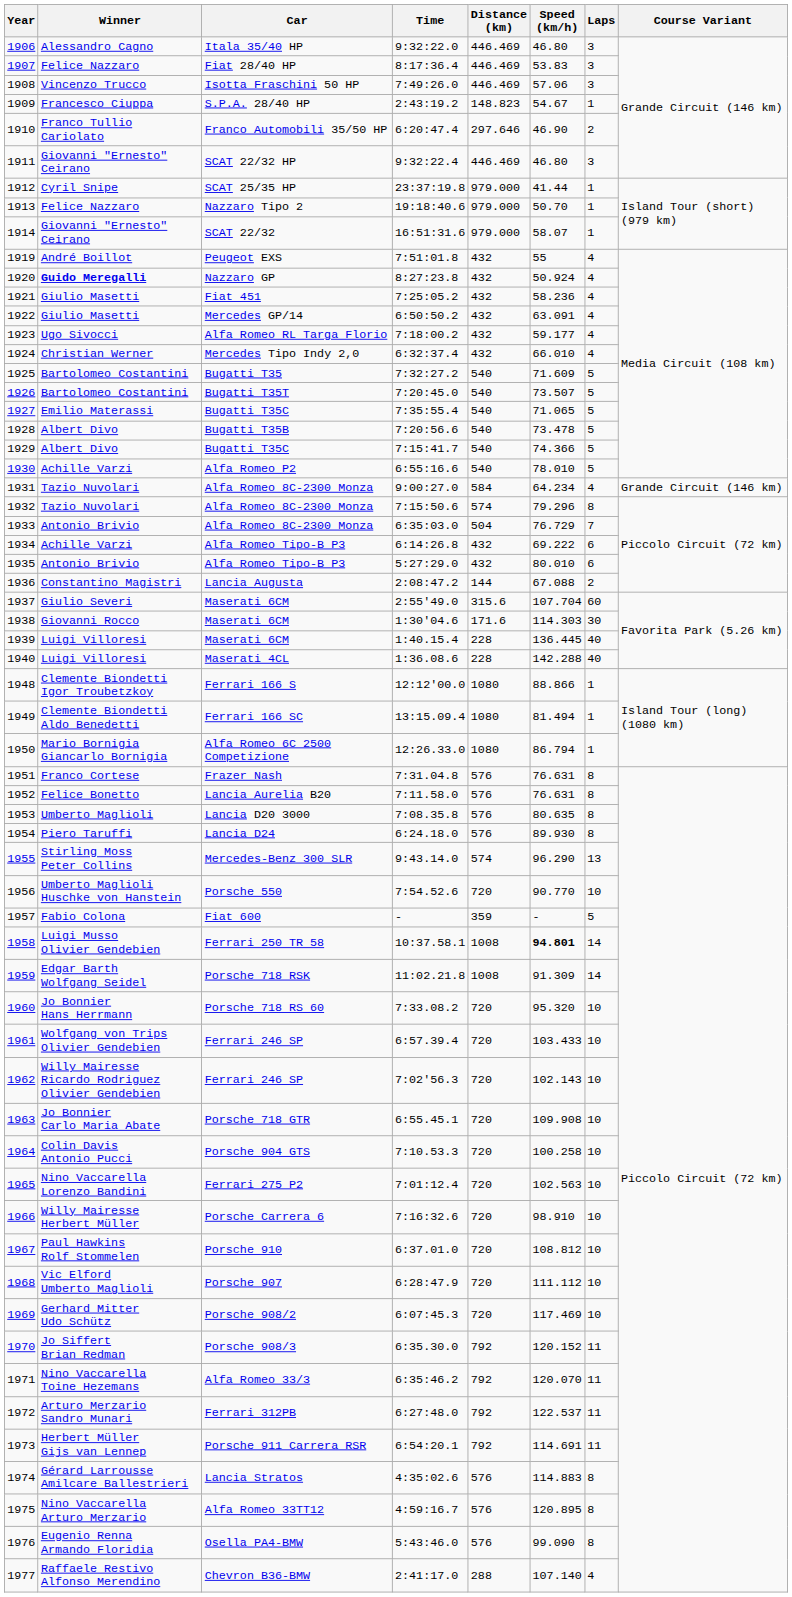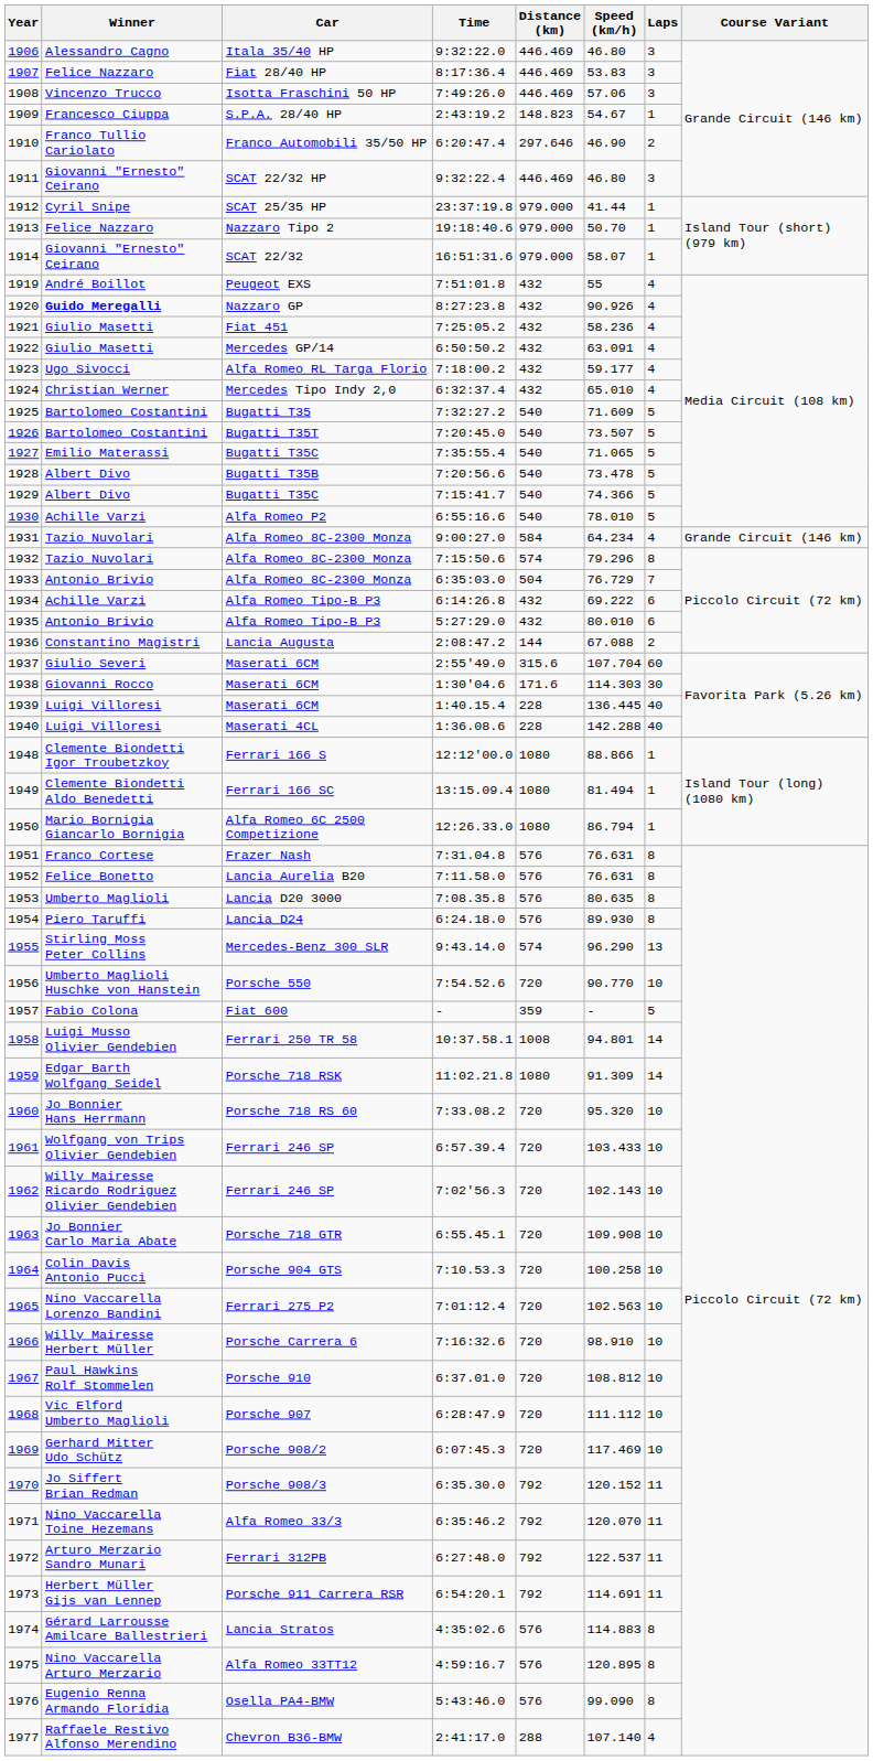 <table class="wikitable sortable">
 <tr>
 <th>Year</th>
 <th>Winner</th>
 <th>Car</th>
 <th>Time</th>
 <th>Distance<br>(km)</th>
 <th>Speed<br>(km/h)</th>
 <th>Laps</th>
 <th>Course Variant</th>
 </tr>
 <tr>
 <td><a href='#'>1906</a></td>
 <td> <a href='#'>Alessandro Cagno</a></td>
 <td><a href='#'>Itala 35/40</a> HP</td>
 <td>9:32:22.0</td>
 <td>446.469</td>
 <td>46.80</td>
 <td>3</td>
 <td rowspan="6">Grande Circuit (146 km)</td>
 </tr>
 <tr>
 <td><a href='#'>1907</a></td>
 <td> <a href='#'>Felice Nazzaro</a></td>
 <td><a href='#'>Fiat</a> 28/40 HP</td>
 <td>8:17:36.4</td>
 <td>446.469</td>
 <td>53.83</td>
 <td>3</td>
 </tr>
 <tr>
 <td>1908</td>
 <td> <a href='#'>Vincenzo Trucco</a></td>
 <td><a href='#'>Isotta Fraschini</a> 50 HP</td>
 <td>7:49:26.0</td>
 <td>446.469</td>
 <td>57.06</td>
 <td>3</td>
 </tr>
 <tr>
 <td>1909</td>
 <td> <a href='#'>Francesco Ciuppa</a></td>
 <td><a href='#'>S.P.A.</a> 28/40 HP</td>
 <td>2:43:19.2</td>
 <td>148.823</td>
 <td>54.67</td>
 <td>1</td>
 </tr>
 <tr>
 <td>1910</td>
 <td> <a href='#'>Franco Tullio Cariolato</a></td>
 <td><a href='#'>Franco Automobili</a> 35/50 HP</td>
 <td>6:20:47.4</td>
 <td>297.646</td>
 <td>46.90</td>
 <td>2</td>
 </tr>
 <tr>
 <td>1911</td>
 <td> <a href='#'>Giovanni "Ernesto" Ceirano</a></td>
 <td><a href='#'>SCAT</a> 22/32 HP</td>
 <td>9:32:22.4</td>
 <td>446.469</td>
 <td>46.80</td>
 <td>3</td>
 </tr>
 <tr>
 <td>1912</td>
 <td> <a href='#'>Cyril Snipe</a></td>
 <td><a href='#'>SCAT</a> 25/35 HP</td>
 <td>23:37:19.8</td>
 <td>979.000</td>
 <td>41.44</td>
 <td>1</td>
 <td rowspan="3">Island Tour (short) (979 km)</td>
 </tr>
 <tr>
 <td>1913</td>
 <td> <a href='#'>Felice Nazzaro</a></td>
 <td><a href='#'>Nazzaro</a> Tipo 2</td>
 <td>19:18:40.6</td>
 <td>979.000</td>
 <td>50.70</td>
 <td>1</td>
 </tr>
 <tr>
 <td>1914</td>
 <td> <a href='#'>Giovanni "Ernesto" Ceirano</a></td>
 <td><a href='#'>SCAT</a> 22/32</td>
 <td>16:51:31.6</td>
 <td>979.000</td>
 <td>58.07</td>
 <td>1</td>
 </tr>
 <tr>
 <td>1919</td>
 <td> <a href='#'>André Boillot</a></td>
 <td><a href='#'>Peugeot</a> EXS</td>
 <td>7:51:01.8</td>
 <td>432</td>
 <td>55</td>
 <td>4</td>
 <td rowspan="12">Media Circuit (108 km)</td>
 </tr>
 <tr>
 <td>1920</td>
 <td><strong> <a href='#'>Guido Meregalli</a></strong></td>
 <td><a href='#'>Nazzaro</a> GP</td>
 <td>8:27:23.8</td>
 <td>432</td>
-<td>50.924</td>
+<td>90.926</td>
 <td>4</td>
 </tr>
 <tr>
 <td>1921</td>
 <td> <a href='#'>Giulio Masetti</a></td>
 <td><a href='#'>Fiat 451</a></td>
 <td>7:25:05.2</td>
 <td>432</td>
 <td>58.236</td>
 <td>4</td>
 </tr>
 <tr>
 <td>1922</td>
 <td> <a href='#'>Giulio Masetti</a></td>
 <td><a href='#'>Mercedes</a> GP/14</td>
 <td>6:50:50.2</td>
 <td>432</td>
 <td>63.091</td>
 <td>4</td>
 </tr>
 <tr>
 <td>1923</td>
 <td> <a href='#'>Ugo Sivocci</a></td>
 <td><a href='#'>Alfa Romeo RL Targa Florio</a></td>
 <td>7:18:00.2</td>
 <td>432</td>
 <td>59.177</td>
 <td>4</td>
 </tr>
 <tr>
 <td>1924</td>
 <td> <a href='#'>Christian Werner</a></td>
 <td><a href='#'>Mercedes</a> Tipo Indy 2,0</td>
 <td>6:32:37.4</td>
 <td>432</td>
-<td>66.010</td>
+<td>65.010</td>
 <td>4</td>
 </tr>
 <tr>
 <td>1925</td>
 <td> <a href='#'>Bartolomeo Costantini</a></td>
 <td><a href='#'>Bugatti T35</a></td>
 <td>7:32:27.2</td>
 <td>540</td>
 <td>71.609</td>
 <td>5</td>
 </tr>
 <tr>
 <td><a href='#'>1926</a></td>
 <td> <a href='#'>Bartolomeo Costantini</a></td>
 <td><a href='#'>Bugatti T35T</a></td>
 <td>7:20:45.0</td>
 <td>540</td>
 <td>73.507</td>
 <td>5</td>
 </tr>
 <tr>
 <td><a href='#'>1927</a></td>
 <td> <a href='#'>Emilio Materassi</a></td>
 <td><a href='#'>Bugatti T35C</a></td>
 <td>7:35:55.4</td>
 <td>540</td>
 <td>71.065</td>
 <td>5</td>
 </tr>
 <tr>
 <td>1928</td>
 <td> <a href='#'>Albert Divo</a></td>
 <td><a href='#'>Bugatti T35B</a></td>
 <td>7:20:56.6</td>
 <td>540</td>
 <td>73.478</td>
 <td>5</td>
 </tr>
 <tr>
 <td>1929</td>
 <td> <a href='#'>Albert Divo</a></td>
 <td><a href='#'>Bugatti T35C</a></td>
 <td>7:15:41.7</td>
 <td>540</td>
 <td>74.366</td>
 <td>5</td>
 </tr>
 <tr>
 <td><a href='#'>1930</a></td>
 <td> <a href='#'>Achille Varzi</a></td>
 <td><a href='#'>Alfa Romeo P2</a></td>
 <td>6:55:16.6</td>
 <td>540</td>
 <td>78.010</td>
 <td>5</td>
 </tr>
 <tr>
 <td>1931</td>
 <td> <a href='#'>Tazio Nuvolari</a></td>
 <td><a href='#'>Alfa Romeo 8C-2300 Monza</a></td>
 <td>9:00:27.0</td>
 <td>584</td>
 <td>64.234</td>
 <td>4</td>
 <td>Grande Circuit (146 km)</td>
 </tr>
 <tr>
 <td>1932</td>
 <td> <a href='#'>Tazio Nuvolari</a></td>
 <td><a href='#'>Alfa Romeo 8C-2300 Monza</a></td>
 <td>7:15:50.6</td>
 <td>574</td>
 <td>79.296</td>
 <td>8</td>
 <td rowspan="5">Piccolo Circuit (72 km)</td>
 </tr>
 <tr>
 <td>1933</td>
 <td> <a href='#'>Antonio Brivio</a></td>
 <td><a href='#'>Alfa Romeo 8C-2300 Monza</a></td>
 <td>6:35:03.0</td>
 <td>504</td>
 <td>76.729</td>
 <td>7</td>
 </tr>
 <tr>
 <td>1934</td>
 <td> <a href='#'>Achille Varzi</a></td>
 <td><a href='#'>Alfa Romeo Tipo-B P3</a></td>
 <td>6:14:26.8</td>
 <td>432</td>
 <td>69.222</td>
 <td>6</td>
 </tr>
 <tr>
 <td>1935</td>
 <td> <a href='#'>Antonio Brivio</a></td>
 <td><a href='#'>Alfa Romeo Tipo-B P3</a></td>
 <td>5:27:29.0</td>
 <td>432</td>
 <td>80.010</td>
 <td>6</td>
 </tr>
 <tr>
 <td>1936</td>
 <td> <a href='#'>Constantino Magistri</a></td>
 <td><a href='#'>Lancia Augusta</a></td>
 <td>2:08:47.2</td>
 <td>144</td>
 <td>67.088</td>
 <td>2</td>
 </tr>
 <tr>
 <td>1937</td>
 <td> <a href='#'>Giulio Severi</a></td>
 <td><a href='#'>Maserati 6CM</a></td>
 <td>2:55'49.0</td>
 <td>315.6</td>
 <td>107.704</td>
 <td>60</td>
 <td rowspan="4">Favorita Park (5.26 km)</td>
 </tr>
 <tr>
 <td>1938</td>
 <td> <a href='#'>Giovanni Rocco</a></td>
 <td><a href='#'>Maserati 6CM</a></td>
 <td>1:30'04.6</td>
 <td>171.6</td>
 <td>114.303</td>
 <td>30</td>
 </tr>
 <tr>
 <td>1939</td>
 <td> <a href='#'>Luigi Villoresi</a></td>
 <td><a href='#'>Maserati 6CM</a></td>
 <td>1:40.15.4</td>
 <td>228</td>
 <td>136.445</td>
 <td>40</td>
 </tr>
 <tr>
 <td>1940</td>
 <td> <a href='#'>Luigi Villoresi</a></td>
 <td><a href='#'>Maserati 4CL</a></td>
 <td>1:36.08.6</td>
 <td>228</td>
 <td>142.288</td>
 <td>40</td>
 </tr>
 <tr>
 <td>1948</td>
 <td> <a href='#'>Clemente Biondetti</a><br> <a href='#'>Igor Troubetzkoy</a></td>
 <td><a href='#'>Ferrari 166 S</a></td>
 <td>12:12'00.0</td>
 <td>1080</td>
 <td>88.866</td>
 <td>1</td>
 <td rowspan="3">Island Tour (long) (1080 km)</td>
 </tr>
 <tr>
 <td>1949</td>
 <td> <a href='#'>Clemente Biondetti</a><br> <a href='#'>Aldo Benedetti</a></td>
 <td><a href='#'>Ferrari 166 SC</a></td>
 <td>13:15.09.4</td>
 <td>1080</td>
 <td>81.494</td>
 <td>1</td>
 </tr>
 <tr>
 <td>1950</td>
 <td> <a href='#'>Mario Bornigia</a><br> <a href='#'>Giancarlo Bornigia</a></td>
 <td><a href='#'>Alfa Romeo 6C 2500 Competizione</a></td>
 <td>12:26.33.0</td>
 <td>1080</td>
 <td>86.794</td>
 <td>1</td>
 </tr>
 <tr>
 <td>1951</td>
 <td> <a href='#'>Franco Cortese</a></td>
 <td><a href='#'>Frazer Nash</a></td>
 <td>7:31.04.8</td>
 <td>576</td>
 <td>76.631</td>
 <td>8</td>
 <td rowspan="27">Piccolo Circuit (72 km)</td>
 </tr>
 <tr>
 <td>1952</td>
 <td> <a href='#'>Felice Bonetto</a></td>
 <td><a href='#'>Lancia Aurelia</a> B20</td>
 <td>7:11.58.0</td>
 <td>576</td>
 <td>76.631</td>
 <td>8</td>
 </tr>
 <tr>
 <td>1953</td>
 <td> <a href='#'>Umberto Maglioli</a></td>
 <td><a href='#'>Lancia</a> D20 3000</td>
 <td>7:08.35.8</td>
 <td>576</td>
 <td>80.635</td>
 <td>8</td>
 </tr>
 <tr>
 <td>1954</td>
 <td> <a href='#'>Piero Taruffi</a></td>
 <td><a href='#'>Lancia D24</a></td>
 <td>6:24.18.0</td>
 <td>576</td>
 <td>89.930</td>
 <td>8</td>
 </tr>
 <tr>
 <td><a href='#'>1955</a></td>
 <td> <a href='#'>Stirling Moss</a><br> <a href='#'>Peter Collins</a></td>
 <td><a href='#'>Mercedes-Benz 300 SLR</a></td>
 <td>9:43.14.0</td>
 <td>574</td>
 <td>96.290</td>
 <td>13</td>
 </tr>
 <tr>
 <td>1956</td>
 <td> <a href='#'>Umberto Maglioli</a><br> <a href='#'>Huschke von Hanstein</a></td>
 <td><a href='#'>Porsche 550</a></td>
 <td>7:54.52.6</td>
 <td>720</td>
 <td>90.770</td>
 <td>10</td>
 </tr>
 <tr>
 <td>1957</td>
 <td> <a href='#'>Fabio Colona</a></td>
 <td><a href='#'>Fiat 600</a></td>
 <td>-</td>
 <td>359</td>
 <td>-</td>
 <td>5</td>
 </tr>
 <tr>
 <td><a href='#'>1958</a></td>
 <td> <a href='#'>Luigi Musso</a><br> <a href='#'>Olivier Gendebien</a></td>
 <td><a href='#'>Ferrari 250 TR 58</a></td>
 <td>10:37.58.1</td>
 <td>1008</td>
-<td><strong>94.801</strong></td>
+<td>94.801</td>
 <td>14</td>
 </tr>
 <tr>
 <td><a href='#'>1959</a></td>
 <td> <a href='#'>Edgar Barth</a><br> <a href='#'>Wolfgang Seidel</a></td>
 <td><a href='#'>Porsche 718 RSK</a></td>
 <td>11:02.21.8</td>
-<td>1008</td>
+<td>1080</td>
 <td>91.309</td>
 <td>14</td>
 </tr>
 <tr>
 <td><a href='#'>1960</a></td>
 <td> <a href='#'>Jo Bonnier</a><br> <a href='#'>Hans Herrmann</a></td>
 <td><a href='#'>Porsche 718 RS 60</a></td>
 <td>7:33.08.2</td>
 <td>720</td>
 <td>95.320</td>
 <td>10</td>
 </tr>
 <tr>
 <td><a href='#'>1961</a></td>
 <td> <a href='#'>Wolfgang von Trips</a><br> <a href='#'>Olivier Gendebien</a></td>
 <td><a href='#'>Ferrari 246 SP</a></td>
 <td>6:57.39.4</td>
 <td>720</td>
 <td>103.433</td>
 <td>10</td>
 </tr>
 <tr>
 <td><a href='#'>1962</a></td>
 <td> <a href='#'>Willy Mairesse</a><br> <a href='#'>Ricardo Rodriguez</a><br> <a href='#'>Olivier Gendebien</a></td>
 <td><a href='#'>Ferrari 246 SP</a></td>
 <td>7:02'56.3</td>
 <td>720</td>
 <td>102.143</td>
 <td>10</td>
 </tr>
 <tr>
 <td><a href='#'>1963</a></td>
 <td> <a href='#'>Jo Bonnier</a><br> <a href='#'>Carlo Maria Abate</a></td>
 <td><a href='#'>Porsche 718 GTR</a></td>
 <td>6:55.45.1</td>
 <td>720</td>
 <td>109.908</td>
 <td>10</td>
 </tr>
 <tr>
 <td><a href='#'>1964</a></td>
 <td> <a href='#'>Colin Davis</a><br> <a href='#'>Antonio Pucci</a></td>
 <td><a href='#'>Porsche 904 GTS</a></td>
 <td>7:10.53.3</td>
 <td>720</td>
 <td>100.258</td>
 <td>10</td>
 </tr>
 <tr>
 <td><a href='#'>1965</a></td>
 <td> <a href='#'>Nino Vaccarella</a><br> <a href='#'>Lorenzo Bandini</a></td>
 <td><a href='#'>Ferrari 275 P2</a></td>
 <td>7:01:12.4</td>
 <td>720</td>
 <td>102.563</td>
 <td>10</td>
 </tr>
 <tr>
 <td><a href='#'>1966</a></td>
 <td> <a href='#'>Willy Mairesse</a><br> <a href='#'>Herbert Müller</a></td>
 <td><a href='#'>Porsche Carrera 6</a></td>
 <td>7:16:32.6</td>
 <td>720</td>
 <td>98.910</td>
 <td>10</td>
 </tr>
 <tr>
 <td><a href='#'>1967</a></td>
 <td> <a href='#'>Paul Hawkins</a><br> <a href='#'>Rolf Stommelen</a></td>
 <td><a href='#'>Porsche 910</a></td>
 <td>6:37.01.0</td>
 <td>720</td>
 <td>108.812</td>
 <td>10</td>
 </tr>
 <tr>
 <td><a href='#'>1968</a></td>
 <td> <a href='#'>Vic Elford</a><br> <a href='#'>Umberto Maglioli</a></td>
 <td><a href='#'>Porsche 907</a></td>
 <td>6:28:47.9</td>
 <td>720</td>
 <td>111.112</td>
 <td>10</td>
 </tr>
 <tr>
 <td><a href='#'>1969</a></td>
 <td> <a href='#'>Gerhard Mitter</a><br> <a href='#'>Udo Schütz</a></td>
 <td><a href='#'>Porsche 908/2</a></td>
 <td>6:07:45.3</td>
 <td>720</td>
 <td>117.469</td>
 <td>10</td>
 </tr>
 <tr>
 <td><a href='#'>1970</a></td>
 <td> <a href='#'>Jo Siffert</a><br> <a href='#'>Brian Redman</a></td>
 <td><a href='#'>Porsche 908/3</a></td>
 <td>6:35.30.0</td>
 <td>792</td>
 <td>120.152</td>
 <td>11</td>
 </tr>
 <tr>
 <td>1971</td>
 <td> <a href='#'>Nino Vaccarella</a><br> <a href='#'>Toine Hezemans</a></td>
 <td><a href='#'>Alfa Romeo 33/3</a></td>
 <td>6:35:46.2</td>
 <td>792</td>
 <td>120.070</td>
 <td>11</td>
 </tr>
 <tr>
 <td>1972</td>
 <td> <a href='#'>Arturo Merzario</a><br> <a href='#'>Sandro Munari</a></td>
 <td><a href='#'>Ferrari 312PB</a></td>
 <td>6:27:48.0</td>
 <td>792</td>
 <td>122.537</td>
 <td>11</td>
 </tr>
 <tr>
 <td>1973</td>
 <td> <a href='#'>Herbert Müller</a><br> <a href='#'>Gijs van Lennep</a></td>
 <td><a href='#'>Porsche 911 Carrera RSR</a></td>
 <td>6:54:20.1</td>
 <td>792</td>
 <td>114.691</td>
 <td>11</td>
 </tr>
 <tr>
 <td>1974</td>
 <td> <a href='#'>Gérard Larrousse</a><br> <a href='#'>Amilcare Ballestrieri</a></td>
 <td><a href='#'>Lancia Stratos</a></td>
 <td>4:35:02.6</td>
 <td>576</td>
 <td>114.883</td>
 <td>8</td>
 </tr>
 <tr>
 <td>1975</td>
 <td> <a href='#'>Nino Vaccarella</a><br> <a href='#'>Arturo Merzario</a></td>
 <td><a href='#'>Alfa Romeo 33TT12</a></td>
 <td>4:59:16.7</td>
 <td>576</td>
 <td>120.895</td>
 <td>8</td>
 </tr>
 <tr>
 <td>1976</td>
 <td> <a href='#'>Eugenio Renna</a><br> <a href='#'>Armando Floridia</a></td>
 <td><a href='#'>Osella PA4-BMW</a></td>
 <td>5:43:46.0</td>
 <td>576</td>
 <td>99.090</td>
 <td>8</td>
 </tr>
 <tr>
 <td>1977</td>
 <td> <a href='#'>Raffaele Restivo</a><br> <a href='#'>Alfonso Merendino</a></td>
 <td><a href='#'>Chevron B36-BMW</a></td>
 <td>2:41:17.0</td>
 <td>288</td>
 <td>107.140</td>
 <td>4</td>
 </tr>
 </table>
